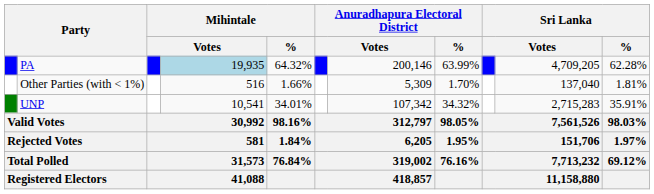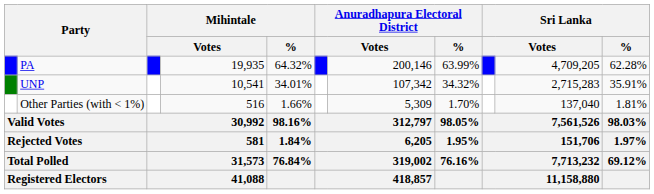 <table class="wikitable">
 <tr>
 <th colspan="2" width="144px"rowspan="2">Party</th>
 <th colspan="3" width="216px">Mihintale</th>
 <th colspan="3" width="216px"><a href='#'>Anuradhapura Electoral District</a></th>
 <th colspan="3" width="216px">Sri Lanka</th>
 </tr>
 <tr>
 <th colspan="2" width="144px">Votes</th>
 <th>%</th>
 <th colspan="2" width="144px">Votes</th>
 <th>%</th>
 <th colspan="2" width="144px">Votes</th>
 <th>%</th>
 </tr>
 <tr>
 <td style="background-color:blue;" width="10px"></td>
 <td style="text-align:left;"><a href='#'>PA</a></td>
 <td style="background-color:blue;" width="10px"></td>
-<td style="background: lightblue; text-align:right;">19,935</td>
+<td style="text-align:right;">19,935</td>
 <td style="text-align:right;">64.32%</td>
 <td style="background-color:blue;" width="10px"></td>
 <td style="text-align:right;">200,146</td>
 <td style="text-align:right;">63.99%</td>
 <td style="background-color:blue;" width="10px"></td>
 <td style="text-align:right;">4,709,205</td>
 <td style="text-align:right;">62.28%</td>
+</tr>
+<tr>
+<td style="background-color:green;" width="10px"></td>
+<td style="text-align:left;"><a href='#'>UNP</a></td>
+<td style="background-color:white;" width="10px"></td>
+<td style="text-align:right;">10,541</td>
+<td style="text-align:right;">34.01%</td>
+<td style="background-color:white;" width="10px"></td>
+<td style="text-align:right;">107,342</td>
+<td style="text-align:right;">34.32%</td>
+<td style="background-color:white;" width="10px"></td>
+<td style="text-align:right;">2,715,283</td>
+<td style="text-align:right;">35.91%</td>
 </tr>
 <tr>
 <td style="background-color:white;" width="10px"></td>
 <td style="text-align:left;">Other Parties (with < 1%)</td>
 <td style="background-color:white;" width="10px"></td>
 <td style="text-align:right;">516</td>
 <td style="text-align:right;">1.66%</td>
 <td style="background-color:white;" width="10px"></td>
 <td style="text-align:right;">5,309</td>
 <td style="text-align:right;">1.70%</td>
 <td style="background-color:white;" width="10px"></td>
 <td style="text-align:right;">137,040</td>
 <td style="text-align:right;">1.81%</td>
-</tr>
-<tr>
-<td style="background-color:green;" width="10px"></td>
-<td style="text-align:left;"><a href='#'>UNP</a></td>
-<td style="background-color:white;" width="10px"></td>
-<td style="text-align:right;">10,541</td>
-<td style="text-align:right;">34.01%</td>
-<td style="background-color:white;" width="10px"></td>
-<td style="text-align:right;">107,342</td>
-<td style="text-align:right;">34.32%</td>
-<td style="background-color:white;" width="10px"></td>
-<td style="text-align:right;">2,715,283</td>
-<td style="text-align:right;">35.91%</td>
 </tr>
 <tr>
 <th colspan="2" width="144px"style="text-align:left;">Valid Votes</th>
 <th style="text-align:right;"colspan="2" width="144px">30,992</th>
 <th style="text-align:right;">98.16%</th>
 <th style="text-align:right;"colspan="2" width="144px">312,797</th>
 <th style="text-align:right;">98.05%</th>
 <th style="text-align:right;"colspan="2" width="144px">7,561,526</th>
 <th style="text-align:right;">98.03%</th>
 </tr>
 <tr>
 <th colspan="2" width="144px"style="text-align:left;">Rejected Votes</th>
 <th style="text-align:right;"colspan="2" width="144px">581</th>
 <th style="text-align:right;">1.84%</th>
 <th style="text-align:right;"colspan="2" width="144px">6,205</th>
 <th style="text-align:right;">1.95%</th>
 <th style="text-align:right;"colspan="2" width="144px">151,706</th>
 <th style="text-align:right;">1.97%</th>
 </tr>
 <tr>
 <th colspan="2" width="144px"style="text-align:left;">Total Polled</th>
 <th style="text-align:right;"colspan="2" width="144px">31,573</th>
 <th style="text-align:right;">76.84%</th>
 <th style="text-align:right;"colspan="2" width="144px">319,002</th>
 <th style="text-align:right;">76.16%</th>
 <th style="text-align:right;"colspan="2" width="144px">7,713,232</th>
 <th style="text-align:right;">69.12%</th>
 </tr>
 <tr>
 <th colspan="2" width="144px"style="text-align:left;">Registered Electors</th>
 <th style="text-align:right;"colspan="2" width="144px">41,088</th>
 <th></th>
 <th style="text-align:right;"colspan="2" width="144px">418,857</th>
 <th></th>
 <th style="text-align:right;"colspan="2" width="144px">11,158,880</th>
 <th></th>
 </tr>
 </table>
